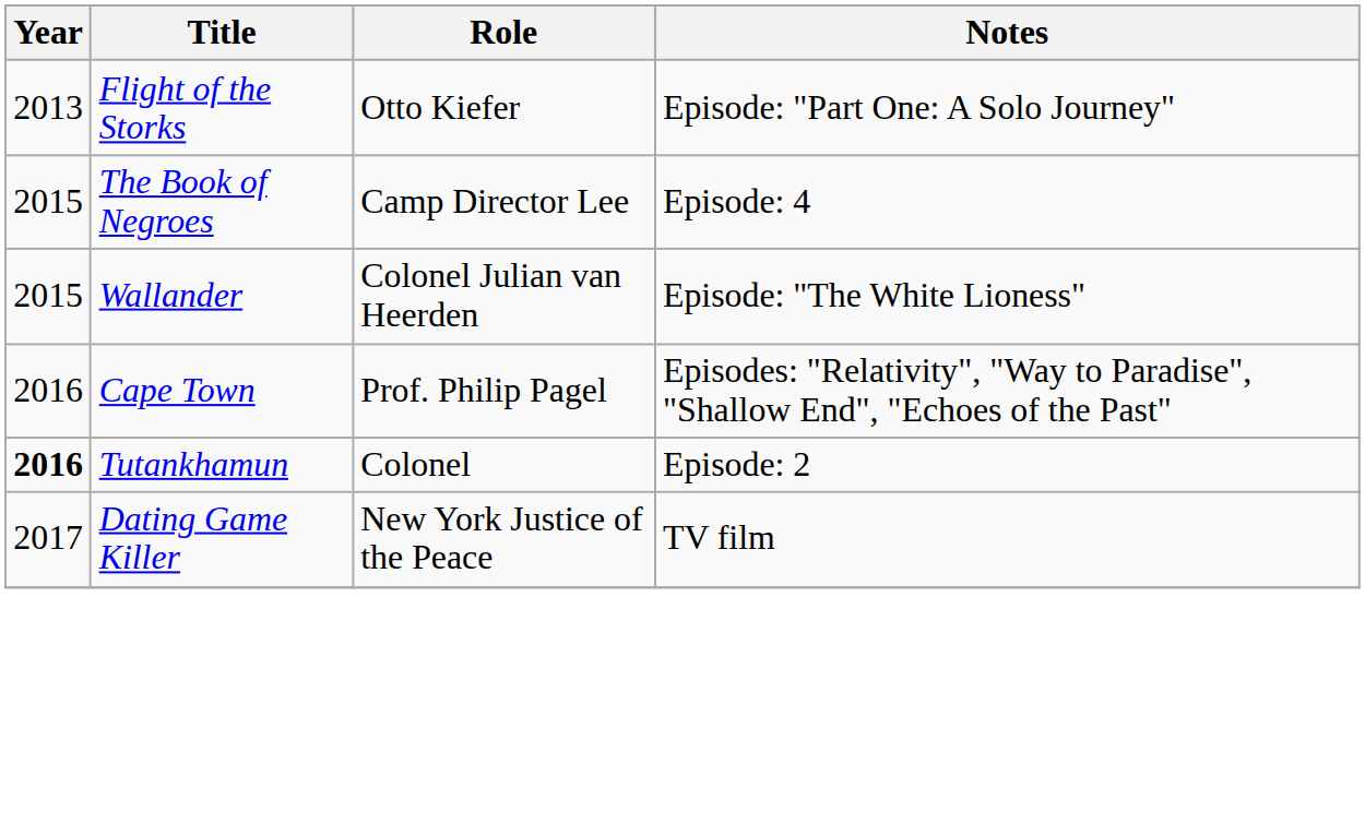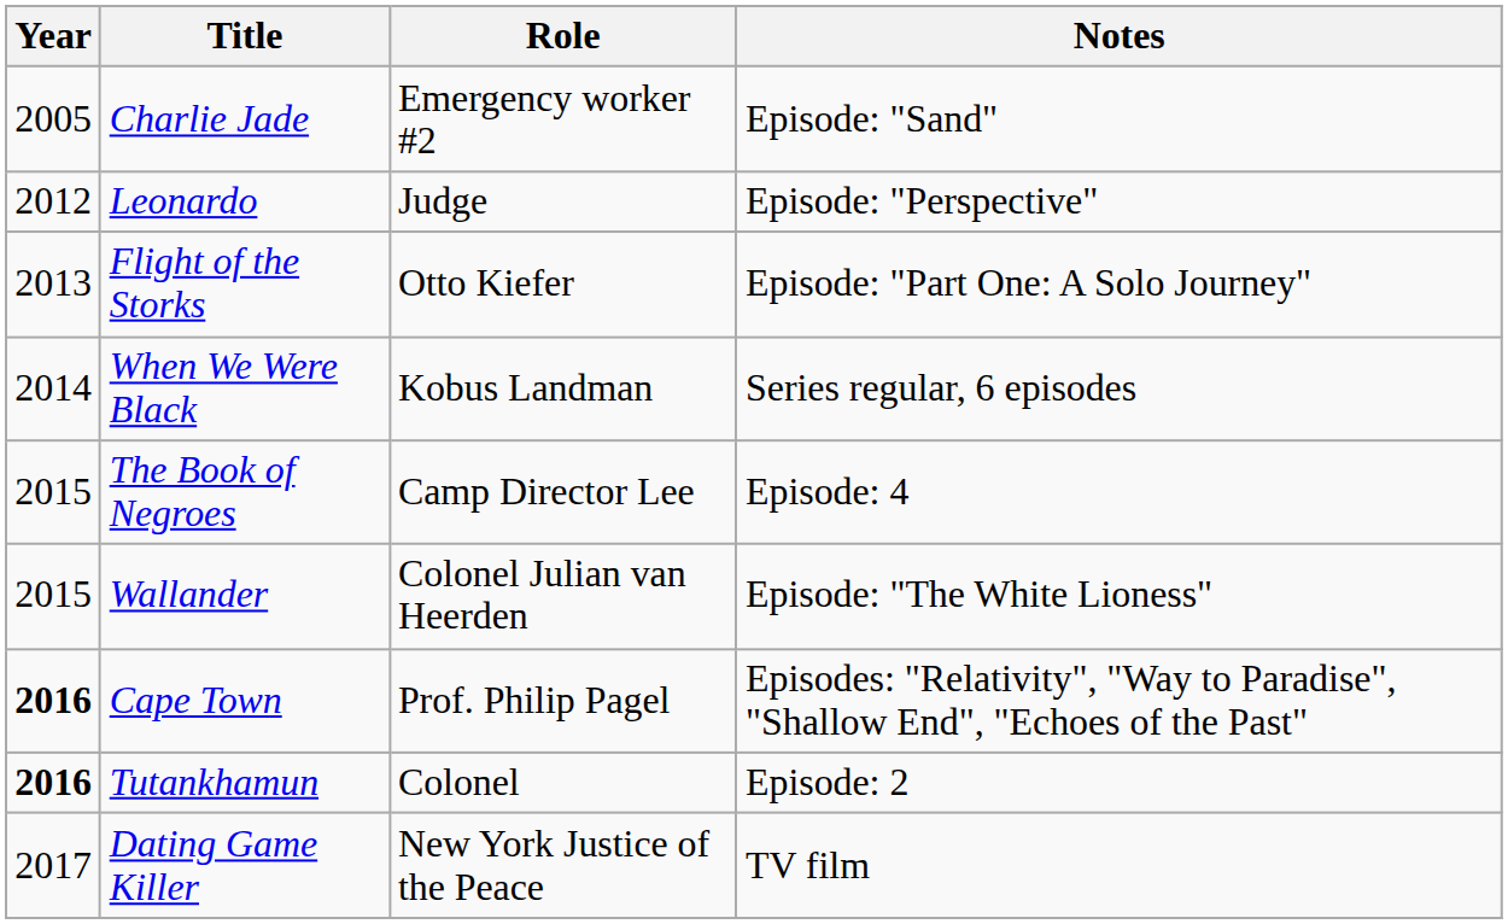 <table class="wikitable" style="margin:1em 0;">
 <tr style="background:#b0c4de;">
 <th>Year</th>
 <th>Title</th>
 <th>Role</th>
 <th>Notes</th>
 </tr>
 <tr>
+<td>2005</td>
+<td><em><a href='#'>Charlie Jade</a></em></td>
+<td>Emergency worker #2</td>
+<td>Episode: "Sand"</td>
+</tr>
+<tr>
+<td>2012</td>
+<td><em><a href='#'>Leonardo</a></em></td>
+<td>Judge</td>
+<td>Episode: "Perspective"</td>
+</tr>
+<tr>
 <td>2013</td>
 <td><em><a href='#'>Flight of the Storks</a></em></td>
 <td>Otto Kiefer</td>
 <td>Episode: "Part One: A Solo Journey"</td>
+</tr>
+<tr>
+<td>2014</td>
+<td><em><a href='#'>When We Were Black</a></em></td>
+<td>Kobus Landman</td>
+<td>Series regular, 6 episodes</td>
 </tr>
 <tr>
 <td>2015</td>
 <td><em><a href='#'>The Book of Negroes</a></em></td>
 <td>Camp Director Lee</td>
 <td>Episode: 4</td>
 </tr>
 <tr>
 <td>2015</td>
 <td><em><a href='#'>Wallander</a></em></td>
 <td>Colonel Julian van Heerden</td>
 <td>Episode: "The White Lioness"</td>
 </tr>
 <tr>
-<td>2016</td>
+<td><strong>2016</strong></td>
 <td><em><a href='#'>Cape Town</a></em></td>
 <td>Prof. Philip Pagel</td>
 <td>Episodes: "Relativity", "Way to Paradise", "Shallow End", "Echoes of the Past"</td>
 </tr>
 <tr>
 <td><strong>2016</strong></td>
 <td><em><a href='#'>Tutankhamun</a></em></td>
 <td>Colonel</td>
 <td>Episode: 2</td>
 </tr>
 <tr>
 <td>2017</td>
 <td><em><a href='#'>Dating Game Killer</a></em></td>
 <td>New York Justice of the Peace</td>
 <td>TV film</td>
 </tr>
 <tr>
 </tr>
 </table>
